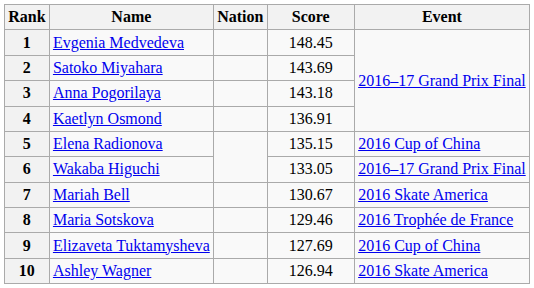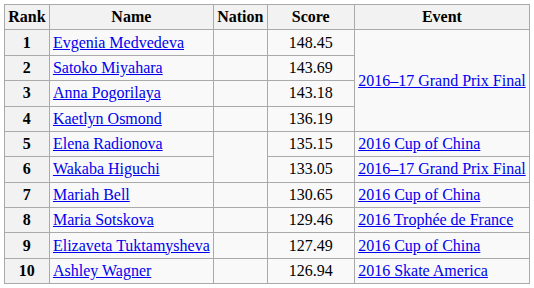 <table class="wikitable sortable">
 <tr>
 <th>Rank</th>
 <th>Name</th>
 <th>Nation</th>
 <th style="width:80px;">Score</th>
 <th>Event</th>
 </tr>
 <tr>
 <th>1</th>
 <td><a href='#'>Evgenia Medvedeva</a></td>
 <td></td>
 <td style="text-align:center;">148.45</td>
 <td rowspan="4"><a href='#'>2016–17 Grand Prix Final</a></td>
 </tr>
 <tr>
 <th>2</th>
 <td><a href='#'>Satoko Miyahara</a></td>
 <td></td>
 <td style="text-align:center;">143.69</td>
 </tr>
 <tr>
 <th>3</th>
 <td><a href='#'>Anna Pogorilaya</a></td>
 <td></td>
 <td style="text-align:center;">143.18</td>
 </tr>
 <tr>
 <th>4</th>
 <td><a href='#'>Kaetlyn Osmond</a></td>
 <td></td>
-<td style="text-align:center;">136.91</td>
+<td style="text-align:center;">136.19</td>
 </tr>
 <tr>
 <th>5</th>
 <td><a href='#'>Elena Radionova</a></td>
 <td rowspan="2"></td>
 <td style="text-align:center;">135.15</td>
 <td><a href='#'>2016 Cup of China</a></td>
 </tr>
 <tr>
 <th>6</th>
 <td><a href='#'>Wakaba Higuchi</a></td>
 <td style="text-align:center;">133.05</td>
 <td><a href='#'>2016–17 Grand Prix Final</a></td>
 </tr>
 <tr>
 <th>7</th>
 <td><a href='#'>Mariah Bell</a></td>
 <td></td>
-<td style="text-align:center;">130.67</td>
-<td><a href='#'>2016 Skate America</a></td>
+<td style="text-align:center;">130.65</td>
+<td><a href='#'>2016 Cup of China</a></td>
 </tr>
 <tr>
 <th>8</th>
 <td><a href='#'>Maria Sotskova</a></td>
 <td></td>
 <td style="text-align:center;">129.46</td>
 <td><a href='#'>2016 Trophée de France</a></td>
 </tr>
 <tr>
 <th>9</th>
 <td><a href='#'>Elizaveta Tuktamysheva</a></td>
 <td></td>
-<td style="text-align:center;">127.69</td>
+<td style="text-align:center;">127.49</td>
 <td><a href='#'>2016 Cup of China</a></td>
 </tr>
 <tr>
 <th>10</th>
 <td><a href='#'>Ashley Wagner</a></td>
 <td></td>
 <td style="text-align:center;">126.94</td>
 <td><a href='#'>2016 Skate America</a></td>
 </tr>
 </table>
